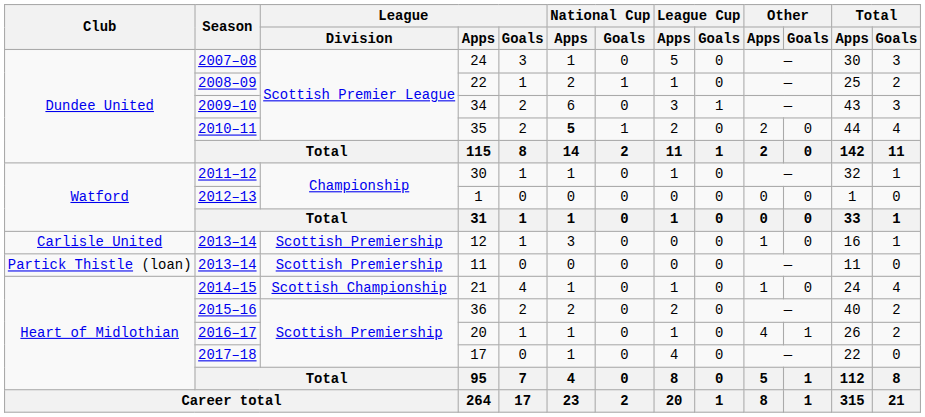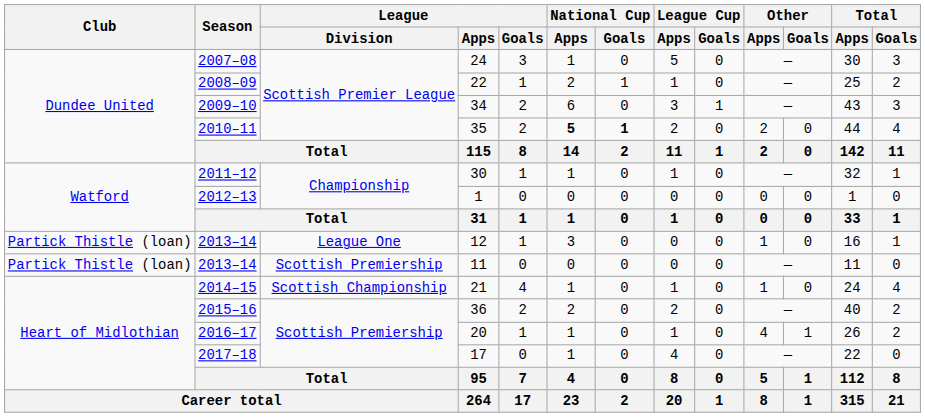 <table class="wikitable" style="text-align:center">
 <tr>
 <th rowspan="2">Club</th>
 <th rowspan="2">Season</th>
 <th colspan="3">League</th>
 <th colspan="2">National Cup</th>
 <th colspan="2">League Cup</th>
 <th colspan="2">Other</th>
 <th colspan="2">Total</th>
 </tr>
 <tr>
 <th>Division</th>
 <th>Apps</th>
 <th>Goals</th>
 <th>Apps</th>
 <th>Goals</th>
 <th>Apps</th>
 <th>Goals</th>
 <th>Apps</th>
 <th>Goals</th>
 <th>Apps</th>
 <th>Goals</th>
 </tr>
 <tr>
 <td rowspan="5"><a href='#'>Dundee United</a></td>
 <td><a href='#'>2007–08</a></td>
 <td rowspan="4"><a href='#'>Scottish Premier League</a></td>
 <td>24</td>
 <td>3</td>
 <td>1</td>
 <td>0</td>
 <td>5</td>
 <td>0</td>
 <td colspan="2">—</td>
 <td>30</td>
 <td>3</td>
 </tr>
 <tr>
 <td><a href='#'>2008–09</a></td>
 <td>22</td>
 <td>1</td>
 <td>2</td>
 <td>1</td>
 <td>1</td>
 <td>0</td>
 <td colspan="2">—</td>
 <td>25</td>
 <td>2</td>
 </tr>
 <tr>
 <td><a href='#'>2009–10</a></td>
 <td>34</td>
 <td>2</td>
 <td>6</td>
 <td>0</td>
 <td>3</td>
 <td>1</td>
 <td colspan="2">—</td>
 <td>43</td>
 <td>3</td>
 </tr>
 <tr>
 <td><a href='#'>2010–11</a></td>
 <td>35</td>
 <td>2</td>
 <td><strong>5</strong></td>
-<td>1</td>
+<td><strong>1</strong></td>
 <td>2</td>
 <td>0</td>
 <td>2</td>
 <td>0</td>
 <td>44</td>
 <td>4</td>
 </tr>
 <tr>
 <th colspan="2">Total</th>
 <th>115</th>
 <th>8</th>
 <th>14</th>
 <th>2</th>
 <th>11</th>
 <th>1</th>
 <th>2</th>
 <th>0</th>
 <th>142</th>
 <th>11</th>
 </tr>
 <tr>
 <td rowspan="3"><a href='#'>Watford</a></td>
 <td><a href='#'>2011–12</a></td>
 <td rowspan="2"><a href='#'>Championship</a></td>
 <td>30</td>
 <td>1</td>
 <td>1</td>
 <td>0</td>
 <td>1</td>
 <td>0</td>
 <td colspan="2">—</td>
 <td>32</td>
 <td>1</td>
 </tr>
 <tr>
 <td><a href='#'>2012–13</a></td>
 <td>1</td>
 <td>0</td>
 <td>0</td>
 <td>0</td>
 <td>0</td>
 <td>0</td>
 <td>0</td>
 <td>0</td>
 <td>1</td>
 <td>0</td>
 </tr>
 <tr>
 <th colspan="2">Total</th>
 <th>31</th>
 <th>1</th>
 <th>1</th>
 <th>0</th>
 <th>1</th>
 <th>0</th>
 <th>0</th>
 <th>0</th>
 <th>33</th>
 <th>1</th>
 </tr>
 <tr>
-<td><a href='#'>Carlisle United</a></td>
+<td><a href='#'>Partick Thistle</a> (loan)</td>
 <td><a href='#'>2013–14</a></td>
-<td><a href='#'>Scottish Premiership</a></td>
+<td><a href='#'>League One</a></td>
 <td>12</td>
 <td>1</td>
 <td>3</td>
 <td>0</td>
 <td>0</td>
 <td>0</td>
 <td>1</td>
 <td>0</td>
 <td>16</td>
 <td>1</td>
 </tr>
 <tr>
 <td><a href='#'>Partick Thistle</a> (loan)</td>
 <td><a href='#'>2013–14</a></td>
 <td><a href='#'>Scottish Premiership</a></td>
 <td>11</td>
 <td>0</td>
 <td>0</td>
 <td>0</td>
 <td>0</td>
 <td>0</td>
 <td colspan="2">—</td>
 <td>11</td>
 <td>0</td>
 </tr>
 <tr>
 <td rowspan="5"><a href='#'>Heart of Midlothian</a></td>
 <td><a href='#'>2014–15</a></td>
 <td><a href='#'>Scottish Championship</a></td>
 <td>21</td>
 <td>4</td>
 <td>1</td>
 <td>0</td>
 <td>1</td>
 <td>0</td>
 <td>1</td>
 <td>0</td>
 <td>24</td>
 <td>4</td>
 </tr>
 <tr>
 <td><a href='#'>2015–16</a></td>
 <td rowspan="3"><a href='#'>Scottish Premiership</a></td>
 <td>36</td>
 <td>2</td>
 <td>2</td>
 <td>0</td>
 <td>2</td>
 <td>0</td>
 <td colspan="2">—</td>
 <td>40</td>
 <td>2</td>
 </tr>
 <tr>
 <td><a href='#'>2016–17</a></td>
 <td>20</td>
 <td>1</td>
 <td>1</td>
 <td>0</td>
 <td>1</td>
 <td>0</td>
 <td>4</td>
 <td>1</td>
 <td>26</td>
 <td>2</td>
 </tr>
 <tr>
 <td><a href='#'>2017–18</a></td>
 <td>17</td>
 <td>0</td>
 <td>1</td>
 <td>0</td>
 <td>4</td>
 <td>0</td>
 <td colspan="2">—</td>
 <td>22</td>
 <td>0</td>
 </tr>
 <tr>
 <th colspan="2">Total</th>
 <th>95</th>
 <th>7</th>
 <th>4</th>
 <th>0</th>
 <th>8</th>
 <th>0</th>
 <th>5</th>
 <th>1</th>
 <th>112</th>
 <th>8</th>
 </tr>
 <tr>
 <th colspan="3">Career total</th>
 <th>264</th>
 <th>17</th>
 <th>23</th>
 <th>2</th>
 <th>20</th>
 <th>1</th>
 <th>8</th>
 <th>1</th>
 <th>315</th>
 <th>21</th>
 </tr>
 </table>
